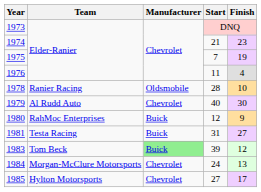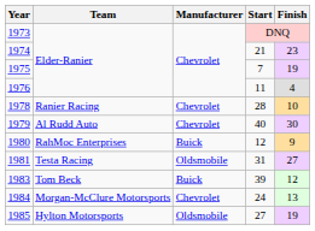 <table class="wikitable" style="font-size: 90%;">
 <tr>
 <th>Year</th>
 <th>Team</th>
 <th>Manufacturer</th>
 <th>Start</th>
 <th>Finish</th>
 </tr>
 <tr>
 <td><a href='#'>1973</a></td>
 <td rowspan=4><a href='#'>Elder-Ranier</a></td>
 <td rowspan=4><a href='#'>Chevrolet</a></td>
 <td colspan=2 align=center style="background:#FFCFCF;">DNQ</td>
 </tr>
 <tr>
 <td><a href='#'>1974</a></td>
 <td align=center>21</td>
 <td align=center style="background:#EFCFFF;">23</td>
 </tr>
 <tr>
 <td><a href='#'>1975</a></td>
 <td align=center>7</td>
 <td align=center style="background:#EFCFFF;">19</td>
 </tr>
 <tr>
 <td><a href='#'>1976</a></td>
 <td align=center>11</td>
 <td align=center style="background:#DFDFDF;">4</td>
 </tr>
 <tr>
 <td><a href='#'>1978</a></td>
 <td><a href='#'>Ranier Racing</a></td>
-<td><a href='#'>Oldsmobile</a></td>
+<td><a href='#'>Chevrolet</a></td>
 <td align=center>28</td>
 <td align=center style="background:#FFDF9F;">10</td>
 </tr>
 <tr>
 <td><a href='#'>1979</a></td>
 <td><a href='#'>Al Rudd Auto</a></td>
 <td><a href='#'>Chevrolet</a></td>
 <td align=center>40</td>
 <td align=center style="background:#EFCFFF;">30</td>
 </tr>
 <tr>
 <td><a href='#'>1980</a></td>
 <td><a href='#'>RahMoc Enterprises</a></td>
 <td><a href='#'>Buick</a></td>
 <td align=center>12</td>
 <td align=center style="background:#FFDF9F;">9</td>
 </tr>
 <tr>
 <td><a href='#'>1981</a></td>
 <td><a href='#'>Testa Racing</a></td>
-<td><a href='#'>Buick</a></td>
+<td><a href='#'>Oldsmobile</a></td>
 <td align=center>31</td>
 <td align=center style="background:#EFCFFF;">27</td>
 </tr>
 <tr>
 <td><a href='#'>1983</a></td>
 <td><a href='#'>Tom Beck</a></td>
-<td style="background: lightgreen;"><a href='#'>Buick</a></td>
+<td><a href='#'>Buick</a></td>
 <td align=center>39</td>
 <td align=center style="background:#DFFFDF;">12</td>
 </tr>
 <tr>
 <td><a href='#'>1984</a></td>
 <td><a href='#'>Morgan-McClure Motorsports</a></td>
 <td><a href='#'>Chevrolet</a></td>
 <td align=center>24</td>
 <td align=center style="background:#DFFFDF;">13</td>
 </tr>
 <tr>
 <td><a href='#'>1985</a></td>
 <td><a href='#'>Hylton Motorsports</a></td>
-<td><a href='#'>Chevrolet</a></td>
+<td><a href='#'>Oldsmobile</a></td>
 <td align=center>27</td>
-<td align=center style="background:#EFCFFF;">17</td>
+<td align=center style="background:#EFCFFF;">19</td>
 </tr>
 </table>
